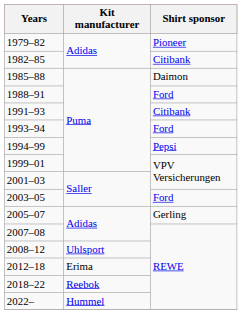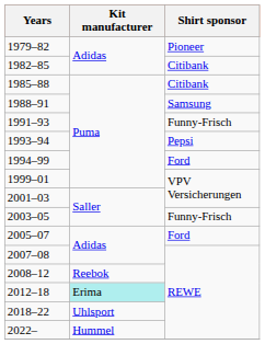 <table " class="wikitable">
 <tr style="background:#ee4000;">
 <th width="80">Years</th>
 <th style="width:120px;">Kit manufacturer</th>
 <th style="width:120px;">Shirt sponsor</th>
 </tr>
 <tr>
 <td>1979–82</td>
 <td rowspan=2><a href='#'>Adidas</a></td>
 <td><a href='#'>Pioneer</a></td>
 </tr>
 <tr>
 <td>1982–85</td>
 <td><a href='#'>Citibank</a></td>
 </tr>
 <tr>
 <td>1985–88</td>
 <td rowspan=6><a href='#'>Puma</a></td>
-<td>Daimon</td>
+<td><a href='#'>Citibank</a></td>
 </tr>
 <tr>
 <td>1988–91</td>
-<td><a href='#'>Ford</a></td>
+<td><a href='#'>Samsung</a></td>
 </tr>
 <tr>
 <td>1991–93</td>
-<td><a href='#'>Citibank</a></td>
+<td>Funny-Frisch</td>
 </tr>
 <tr>
 <td>1993–94</td>
-<td><a href='#'>Ford</a></td>
+<td><a href='#'>Pepsi</a></td>
 </tr>
 <tr>
 <td>1994–99</td>
-<td><a href='#'>Pepsi</a></td>
+<td><a href='#'>Ford</a></td>
 </tr>
 <tr>
 <td>1999–01</td>
 <td rowspan=2>VPV Versicherungen</td>
 </tr>
 <tr>
 <td>2001–03</td>
 <td rowspan=2><a href='#'>Saller</a></td>
 </tr>
 <tr>
 <td>2003–05</td>
-<td><a href='#'>Ford</a></td>
+<td>Funny-Frisch</td>
 </tr>
 <tr>
 <td>2005–07</td>
 <td rowspan=2><a href='#'>Adidas</a></td>
-<td>Gerling</td>
+<td><a href='#'>Ford</a></td>
 </tr>
 <tr>
 <td>2007–08</td>
 <td rowspan=5><a href='#'>REWE</a></td>
 </tr>
 <tr>
 <td>2008–12</td>
-<td><a href='#'>Uhlsport</a></td>
+<td><a href='#'>Reebok</a></td>
 </tr>
 <tr>
 <td>2012–18</td>
-<td>Erima</td>
+<td style="background: paleturquoise;">Erima</td>
 </tr>
 <tr>
 <td>2018–22</td>
-<td><a href='#'>Reebok</a></td>
+<td><a href='#'>Uhlsport</a></td>
 </tr>
 <tr>
 <td>2022–</td>
 <td><a href='#'>Hummel</a></td>
 </tr>
 <tr>
 </tr>
 </table>
